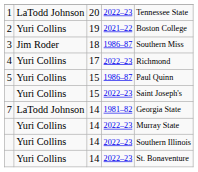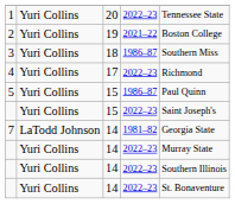 <table class="wikitable">
 <tr>
 </tr>
 <tr>
 <td>1</td>
-<td>LaTodd Johnson</td>
+<td>Yuri Collins</td>
 <td>20</td>
 <td style="font-size:80%;"><a href='#'>2022–23</a></td>
 <td style="font-size:80%;">Tennessee State</td>
 </tr>
 <tr>
 <td>2</td>
 <td>Yuri Collins</td>
 <td>19</td>
 <td style="font-size:80%;"><a href='#'>2021–22</a></td>
 <td style="font-size:80%;">Boston College</td>
 </tr>
 <tr>
 <td>3</td>
-<td>Jim Roder</td>
+<td>Yuri Collins</td>
 <td>18</td>
 <td style="font-size:80%;"><a href='#'>1986–87</a></td>
 <td style="font-size:80%;">Southern Miss</td>
 </tr>
 <tr>
 <td>4</td>
 <td>Yuri Collins</td>
 <td>17</td>
 <td style="font-size:80%;"><a href='#'>2022–23</a></td>
 <td style="font-size:80%;">Richmond</td>
 </tr>
 <tr>
 <td>5</td>
 <td>Yuri Collins</td>
 <td>15</td>
 <td style="font-size:80%;"><a href='#'>1986–87</a></td>
 <td style="font-size:80%;">Paul Quinn</td>
 </tr>
 <tr>
 <td></td>
 <td>Yuri Collins</td>
 <td>15</td>
 <td style="font-size:80%;"><a href='#'>2022–23</a></td>
 <td style="font-size:80%;">Saint Joseph's</td>
 </tr>
 <tr>
 <td>7</td>
 <td>LaTodd Johnson</td>
 <td>14</td>
 <td style="font-size:80%;"><a href='#'>1981–82</a></td>
 <td style="font-size:80%;">Georgia State</td>
 </tr>
 <tr>
 <td></td>
 <td>Yuri Collins</td>
 <td>14</td>
 <td style="font-size:80%;"><a href='#'>2022–23</a></td>
 <td style="font-size:80%;">Murray State</td>
 </tr>
 <tr>
 <td></td>
 <td>Yuri Collins</td>
 <td>14</td>
 <td style="font-size:80%;"><a href='#'>2022–23</a></td>
 <td style="font-size:80%;">Southern Illinois</td>
 </tr>
 <tr>
 <td></td>
 <td>Yuri Collins</td>
 <td>14</td>
 <td style="font-size:80%;"><a href='#'>2022–23</a></td>
 <td style="font-size:80%;">St. Bonaventure</td>
 </tr>
 </table>
